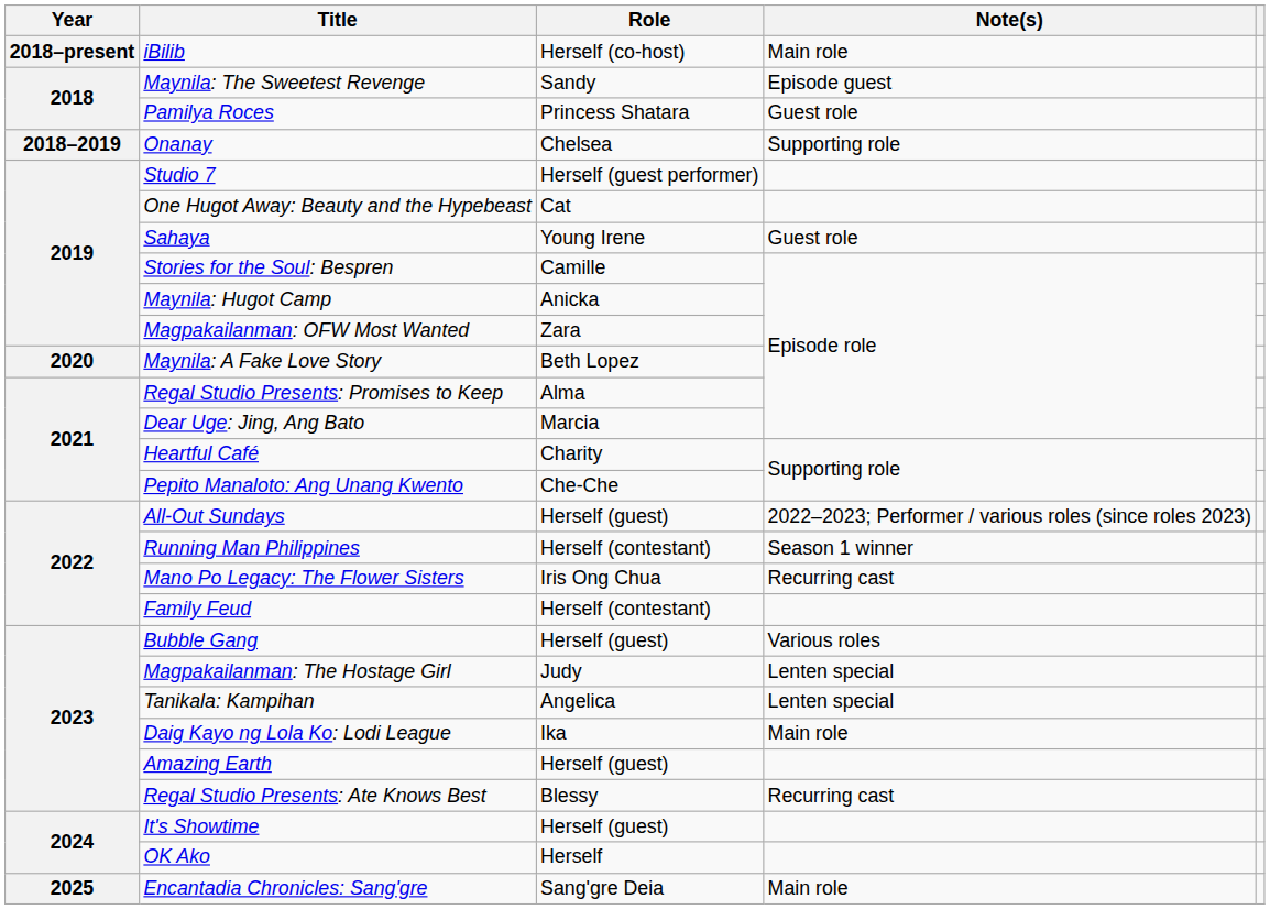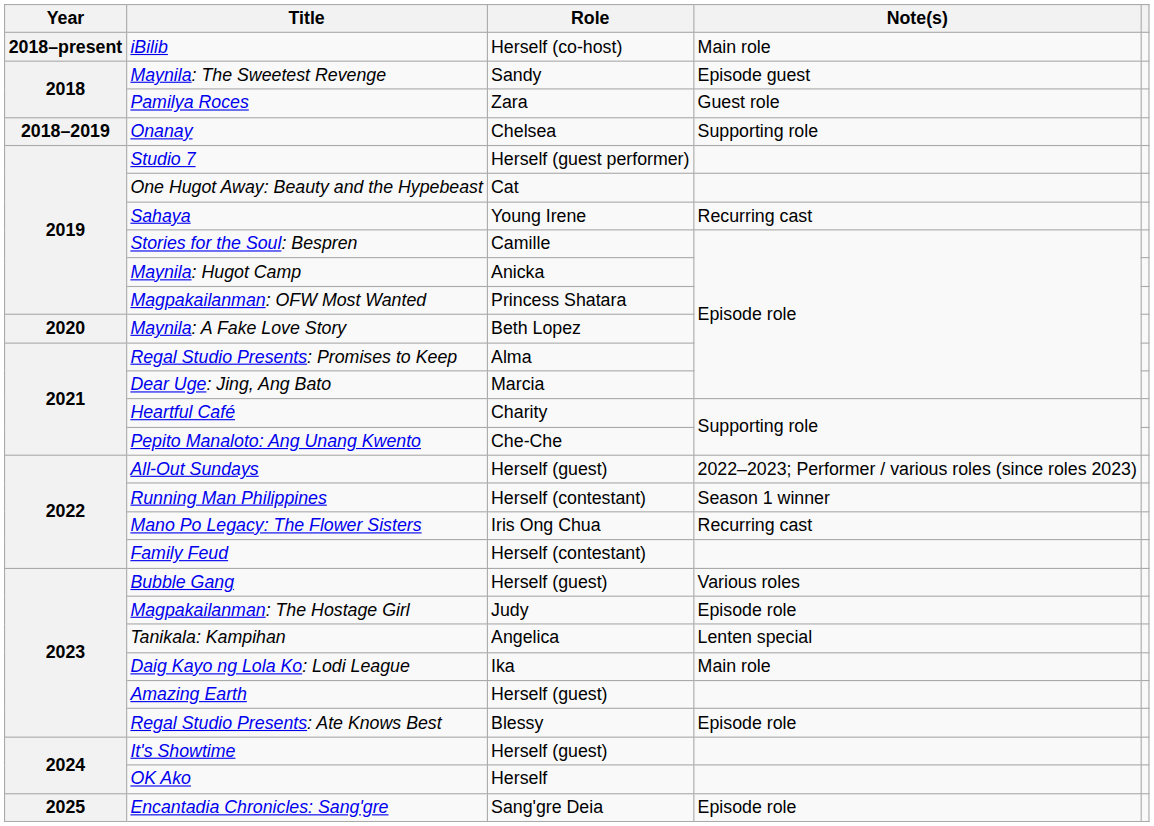 <table class="wikitable sortable plainrowheaders">
 <tr>
 <th scope="col">Year</th>
 <th scope="col">Title</th>
 <th scope="col">Role</th>
 <th scope="col" class="unsortable">Note(s)</th>
 <th scope="col" class="unsortable"></th>
 </tr>
 <tr>
 <th scope="row">2018–present</th>
 <td><em><a href='#'>iBilib</a></em></td>
 <td>Herself (co-host)</td>
 <td>Main role</td>
 <td></td>
 </tr>
 <tr>
 <th rowspan="2" scope="row">2018</th>
 <td><em><a href='#'>Maynila</a>: The Sweetest Revenge</em></td>
 <td>Sandy</td>
 <td>Episode guest</td>
 <td></td>
 </tr>
 <tr>
 <td><em><a href='#'>Pamilya Roces</a></em></td>
-<td>Princess Shatara</td>
+<td>Zara</td>
 <td>Guest role</td>
 <td></td>
 </tr>
 <tr>
 <th scope="row">2018–2019</th>
 <td><em><a href='#'>Onanay</a></em></td>
 <td>Chelsea</td>
 <td>Supporting role</td>
 <td></td>
 </tr>
 <tr>
 <th rowspan="6" scope="row">2019</th>
 <td><em><a href='#'>Studio 7</a></em></td>
 <td>Herself (guest performer)</td>
 <td></td>
 <td></td>
 </tr>
 <tr>
 <td><em>One Hugot Away: Beauty and the Hypebeast</em></td>
 <td>Cat</td>
 <td></td>
 <td></td>
 </tr>
 <tr>
 <td><em><a href='#'>Sahaya</a></em></td>
 <td>Young Irene</td>
-<td>Guest role</td>
+<td>Recurring cast</td>
 <td></td>
 </tr>
 <tr>
 <td><em><a href='#'>Stories for the Soul</a>: Bespren</em></td>
 <td>Camille</td>
 <td rowspan="6">Episode role</td>
 <td></td>
 </tr>
 <tr>
 <td><em><a href='#'>Maynila</a>: Hugot Camp</em></td>
 <td>Anicka</td>
 <td></td>
 </tr>
 <tr>
 <td><em><a href='#'>Magpakailanman</a>: OFW Most Wanted</em></td>
-<td>Zara</td>
+<td>Princess Shatara</td>
 <td></td>
 </tr>
 <tr>
 <th scope="row">2020</th>
 <td><em><a href='#'>Maynila</a>: A Fake Love Story</em></td>
 <td>Beth Lopez</td>
 <td></td>
 </tr>
 <tr>
 <th rowspan="4" scope="row">2021</th>
 <td><em><a href='#'>Regal Studio Presents</a>: Promises to Keep</em></td>
 <td>Alma</td>
 <td></td>
 </tr>
 <tr>
 <td><em><a href='#'>Dear Uge</a>: Jing, Ang Bato</em></td>
 <td>Marcia</td>
 <td></td>
 </tr>
 <tr>
 <td><em><a href='#'>Heartful Café</a></em></td>
 <td>Charity</td>
 <td rowspan="2">Supporting role</td>
 <td></td>
 </tr>
 <tr>
 <td><em><a href='#'>Pepito Manaloto: Ang Unang Kwento</a></em></td>
 <td>Che-Che</td>
 <td></td>
 </tr>
 <tr>
 <th rowspan="4" scope="row">2022</th>
 <td><em><a href='#'>All-Out Sundays</a></em></td>
 <td>Herself (guest)</td>
 <td>2022–2023; Performer / various roles (since  roles 2023)</td>
 <td></td>
 </tr>
 <tr>
 <td><em><a href='#'>Running Man Philippines</a></em></td>
 <td>Herself (contestant)</td>
 <td>Season 1 winner</td>
 <td></td>
 </tr>
 <tr>
 <td><em><a href='#'>Mano Po Legacy: The Flower Sisters</a></em></td>
 <td>Iris Ong Chua</td>
 <td>Recurring cast</td>
 <td></td>
 </tr>
 <tr>
 <td><em><a href='#'>Family Feud</a></em></td>
 <td>Herself (contestant)</td>
 <td></td>
 <td></td>
 </tr>
 <tr>
 <th rowspan="6" scope="row">2023</th>
 <td><em><a href='#'>Bubble Gang</a></em></td>
 <td>Herself (guest)</td>
 <td>Various roles</td>
 <td></td>
 </tr>
 <tr>
 <td><em><a href='#'>Magpakailanman</a>: The Hostage Girl</em></td>
 <td>Judy</td>
-<td>Lenten special</td>
+<td>Episode role</td>
 <td></td>
 </tr>
 <tr>
 <td><em>Tanikala: Kampihan</em></td>
 <td>Angelica</td>
 <td>Lenten special</td>
 <td></td>
 </tr>
 <tr>
 <td><em><a href='#'>Daig Kayo ng Lola Ko</a>: Lodi League</em></td>
 <td>Ika</td>
 <td>Main role</td>
 <td></td>
 </tr>
 <tr>
 <td><em><a href='#'>Amazing Earth</a></em></td>
 <td>Herself (guest)</td>
 <td></td>
 <td></td>
 </tr>
 <tr>
 <td><em><a href='#'>Regal Studio Presents</a>: Ate Knows Best</em></td>
 <td>Blessy</td>
-<td>Recurring cast</td>
+<td>Episode role</td>
 <td></td>
 </tr>
 <tr>
 <th rowspan="2" scope="row">2024</th>
 <td><em><a href='#'>It's Showtime</a></em></td>
 <td>Herself (guest)</td>
 <td></td>
 <td></td>
 </tr>
 <tr>
 <td><em><a href='#'>OK Ako</a></em></td>
 <td>Herself</td>
 <td></td>
 <td></td>
 </tr>
 <tr>
 <th scope="row">2025</th>
 <td><em><a href='#'>Encantadia Chronicles: Sang'gre</a></em></td>
 <td>Sang'gre Deia</td>
-<td>Main role</td>
+<td>Episode role</td>
 <td></td>
 </tr>
 </table>
